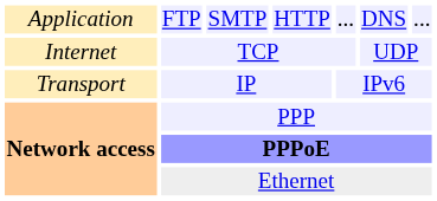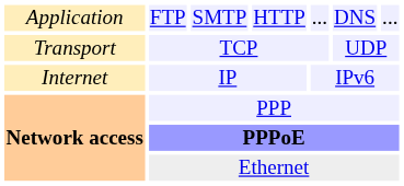 <table border="0" cellspacing="3" style="float:right;padding-left:15px">
 <tr>
 <td style="text-align:center; background:#feb;"><em>Application</em></td>
 <td style="text-align:center; background:#eef;"><a href='#'>FTP</a></td>
 <td style="text-align:center; background:#eef;"><a href='#'>SMTP</a></td>
 <td style="text-align:center; background:#eef;"><a href='#'>HTTP</a></td>
 <td style="text-align:center; background:#eef;">...</td>
 <td style="text-align:center; background:#eef;"><a href='#'>DNS</a></td>
 <td style="text-align:center; background:#eef;">...</td>
 </tr>
 <tr>
-<td style="text-align:center; background:#feb;"><em>Internet</em></td>
+<td style="text-align:center; background:#feb;"><em>Transport</em></td>
 <td colspan="4"  style="text-align:center; background:#eef;"><a href='#'>TCP</a></td>
 <td colspan="2"  style="text-align:center; background:#eef;"><a href='#'>UDP</a></td>
 </tr>
 <tr>
-<td style="text-align:center; background:#feb;"><em>Transport</em></td>
+<td style="text-align:center; background:#feb;"><em>Internet</em></td>
 <td colspan="3"  style="text-align:center; background:#eef;"><a href='#'>IP</a></td>
 <td colspan="3"  style="text-align:center; background:#eef;"><a href='#'>IPv6</a></td>
 </tr>
 <tr>
 <td rowspan="3"  style="text-align:center; background:#fc9;"><strong>Network access</strong></td>
 <td colspan="6"  style="text-align:center; background:#eef;"><a href='#'>PPP</a></td>
 </tr>
 <tr>
 <td colspan="6"  style="text-align:center; background:#99f;"><strong>PPPoE</strong></td>
 </tr>
 <tr>
 <td colspan="6"  style="text-align:center; background:#eee;"><a href='#'>Ethernet</a></td>
 </tr>
 </table>
